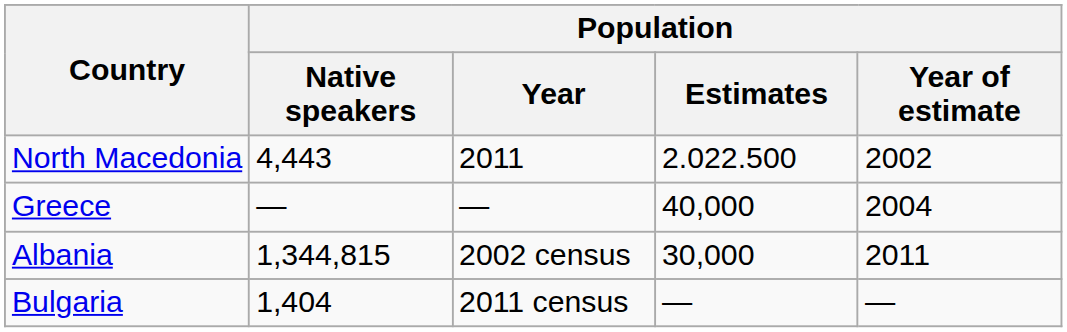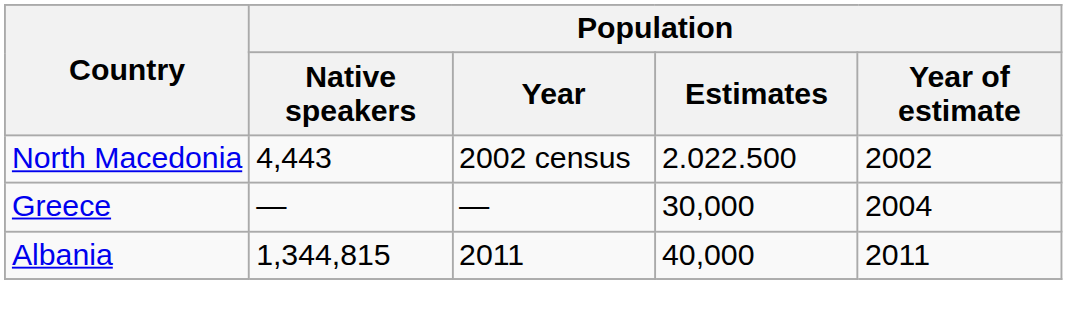 <table class="wikitable">
 <tr>
 <th rowspan=2>Country</th>
 <th colspan=4>Population</th>
 </tr>
 <tr>
 <th style="width:100px">Native speakers</th>
 <th style="width:100px">Year</th>
 <th style="width:100px">Estimates</th>
 <th style="width:100px">Year of estimate</th>
 </tr>
 <tr>
 <td><a href='#'>North Macedonia</a></td>
 <td>4,443</td>
-<td>2011</td>
+<td>2002 census</td>
 <td>2.022.500</td>
 <td>2002</td>
 </tr>
 <tr>
 <td><a href='#'>Greece</a></td>
 <td>—</td>
 <td>—</td>
-<td>40,000</td>
+<td>30,000</td>
 <td>2004</td>
 </tr>
 <tr>
 <td><a href='#'>Albania</a></td>
 <td>1,344,815</td>
-<td>2002 census</td>
-<td>30,000</td>
+<td>2011</td>
+<td>40,000</td>
 <td>2011</td>
 </tr>
-<tr>
-<td><a href='#'>Bulgaria</a></td>
-<td>1,404</td>
-<td>2011 census</td>
-<td>—</td>
-<td>—</td>
-</tr>
 </table>
